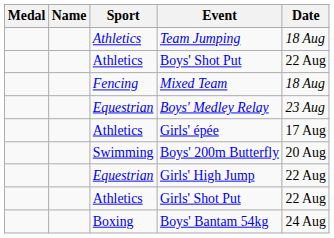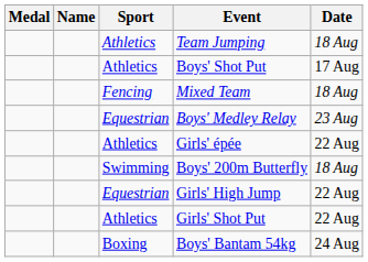 <table class="wikitable sortable" style="font-size:90%">
 <tr>
 <th>Medal</th>
 <th>Name</th>
 <th>Sport</th>
 <th>Event</th>
 <th>Date</th>
 </tr>
 <tr>
 <td><em></em></td>
 <td><em></em></td>
 <td><em><a href='#'>Athletics</a></em></td>
 <td><em><a href='#'>Team Jumping</a></em></td>
 <td><em>18 Aug</em></td>
 </tr>
 <tr>
 <td></td>
 <td></td>
 <td><a href='#'>Athletics</a></td>
 <td><a href='#'>Boys' Shot Put</a></td>
-<td>22 Aug</td>
+<td>17 Aug</td>
 </tr>
 <tr>
 <td><em></em></td>
 <td><em></em></td>
 <td><em><a href='#'>Fencing</a></em></td>
 <td><em><a href='#'>Mixed Team</a></em></td>
 <td><em>18 Aug</em></td>
 </tr>
 <tr>
 <td><em></em></td>
 <td><em></em></td>
 <td><em><a href='#'>Equestrian</a></em></td>
 <td><em><a href='#'>Boys' Medley Relay</a></em></td>
 <td><em>23 Aug</em></td>
 </tr>
 <tr>
 <td></td>
 <td></td>
 <td><a href='#'>Athletics</a></td>
 <td><a href='#'>Girls' épée</a></td>
-<td>17 Aug</td>
+<td>22 Aug</td>
 </tr>
 <tr>
 <td></td>
 <td></td>
 <td><a href='#'>Swimming</a></td>
 <td><a href='#'>Boys' 200m Butterfly</a></td>
-<td>20 Aug</td>
+<td><em>18 Aug</em></td>
 </tr>
 <tr>
 <td></td>
 <td></td>
 <td><em><a href='#'>Equestrian</a></em></td>
 <td><a href='#'>Girls' High Jump</a></td>
 <td>22 Aug</td>
 </tr>
 <tr>
 <td></td>
 <td></td>
 <td><a href='#'>Athletics</a></td>
 <td><a href='#'>Girls' Shot Put</a></td>
 <td>22 Aug</td>
 </tr>
 <tr>
 <td></td>
 <td></td>
 <td><a href='#'>Boxing</a></td>
 <td><a href='#'>Boys' Bantam 54kg</a></td>
 <td>24 Aug</td>
 </tr>
 </table>
